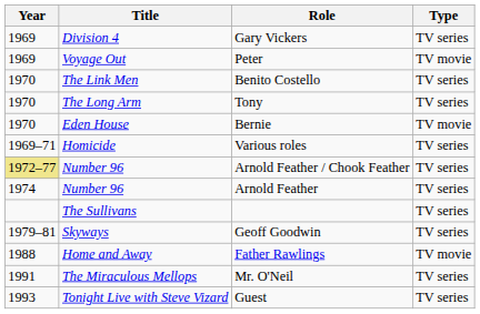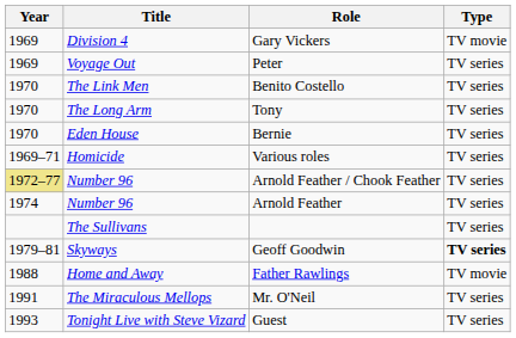 <table class="wikitable">
 <tr>
 <th>Year</th>
 <th>Title</th>
 <th>Role</th>
 <th>Type</th>
 </tr>
 <tr>
 <td>1969</td>
 <td><em><a href='#'>Division 4</a></em></td>
 <td>Gary Vickers</td>
-<td>TV series</td>
+<td>TV movie</td>
 </tr>
 <tr>
 <td>1969</td>
 <td><em><a href='#'>Voyage Out</a></em></td>
 <td>Peter</td>
-<td>TV movie</td>
+<td>TV series</td>
 </tr>
 <tr>
 <td>1970</td>
 <td><em><a href='#'>The Link Men</a></em></td>
 <td>Benito Costello</td>
 <td>TV series</td>
 </tr>
 <tr>
 <td>1970</td>
 <td><em><a href='#'>The Long Arm</a></em></td>
 <td>Tony</td>
 <td>TV series</td>
 </tr>
 <tr>
 <td>1970</td>
 <td><em><a href='#'>Eden House</a></em></td>
 <td>Bernie</td>
-<td>TV movie</td>
+<td>TV series</td>
 </tr>
 <tr>
 <td>1969–71</td>
 <td><em><a href='#'>Homicide</a></em></td>
 <td>Various roles</td>
 <td>TV series</td>
 </tr>
 <tr>
 <td style="background: khaki;">1972–77</td>
 <td><em><a href='#'>Number 96</a></em></td>
 <td>Arnold Feather / Chook Feather</td>
 <td>TV series</td>
 </tr>
 <tr>
 <td>1974</td>
 <td><em><a href='#'>Number 96</a></em></td>
 <td>Arnold Feather</td>
 <td>TV series</td>
 </tr>
 <tr>
 <td></td>
 <td><em><a href='#'>The Sullivans</a></em></td>
 <td></td>
 <td>TV series</td>
 </tr>
 <tr>
 <td>1979–81</td>
 <td><em><a href='#'>Skyways</a></em></td>
 <td>Geoff Goodwin</td>
-<td>TV series</td>
+<td><strong>TV series</strong></td>
 </tr>
 <tr>
 <td>1988</td>
 <td><em><a href='#'>Home and Away</a></em></td>
 <td><a href='#'>Father Rawlings</a></td>
 <td>TV movie</td>
 </tr>
 <tr>
 <td>1991</td>
 <td><em><a href='#'>The Miraculous Mellops</a></em></td>
 <td>Mr. O'Neil</td>
 <td>TV series</td>
 </tr>
 <tr>
 <td>1993</td>
 <td><em><a href='#'>Tonight Live with Steve Vizard</a></em></td>
 <td>Guest</td>
 <td>TV series</td>
 </tr>
 </table>
